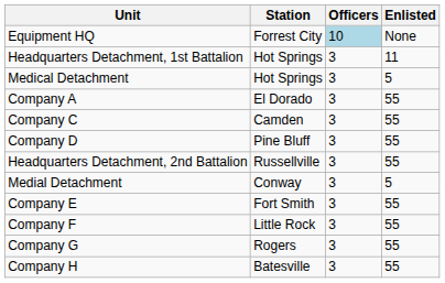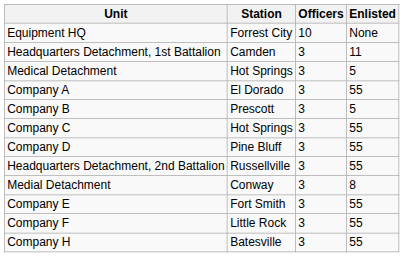 <table class="wikitable">
 <tr>
 <th>Unit</th>
 <th>Station</th>
 <th>Officers</th>
 <th>Enlisted</th>
 </tr>
 <tr>
 <td>Equipment HQ</td>
 <td>Forrest City</td>
-<td style="background: lightblue;">10</td>
+<td>10</td>
 <td>None</td>
 </tr>
 <tr>
 <td>Headquarters Detachment, 1st Battalion</td>
-<td>Hot Springs</td>
+<td>Camden</td>
 <td>3</td>
 <td>11</td>
 </tr>
 <tr>
 <td>Medical Detachment</td>
 <td>Hot Springs</td>
 <td>3</td>
 <td>5</td>
 </tr>
 <tr>
 <td>Company A</td>
 <td>El Dorado</td>
 <td>3</td>
 <td>55</td>
 </tr>
 <tr>
+<td>Company B</td>
+<td>Prescott</td>
+<td>3</td>
+<td>5</td>
+</tr>
+<tr>
 <td>Company C</td>
-<td>Camden</td>
+<td>Hot Springs</td>
 <td>3</td>
 <td>55</td>
 </tr>
 <tr>
 <td>Company D</td>
 <td>Pine Bluff</td>
 <td>3</td>
 <td>55</td>
 </tr>
 <tr>
 <td>Headquarters Detachment, 2nd Battalion</td>
 <td>Russellville</td>
 <td>3</td>
 <td>55</td>
 </tr>
 <tr>
 <td>Medial Detachment</td>
 <td>Conway</td>
 <td>3</td>
-<td>5</td>
+<td>8</td>
 </tr>
 <tr>
 <td>Company E</td>
 <td>Fort Smith</td>
 <td>3</td>
 <td>55</td>
 </tr>
 <tr>
 <td>Company F</td>
 <td>Little Rock</td>
 <td>3</td>
 <td>55</td>
 </tr>
 <tr>
-<td>Company G</td>
-<td>Rogers</td>
-<td>3</td>
-<td>55</td>
-</tr>
-<tr>
 <td>Company H</td>
 <td>Batesville</td>
 <td>3</td>
 <td>55</td>
 </tr>
 </table>
